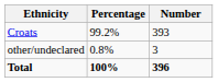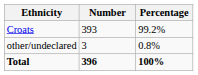 <table class="wikitable">
 <tr>
 <th width="100px">Ethnicity</th>
+<th width="80px">Number</th>
 <th width="80px">Percentage</th>
-<th width="80px">Number</th>
 </tr>
 <tr>
 <td><a href='#'>Croats</a></td>
+<td>393</td>
 <td>99.2%</td>
-<td>393</td>
 </tr>
 <tr>
 <td>other/undeclared</td>
+<td>3</td>
 <td>0.8%</td>
-<td>3</td>
 </tr>
 <tr>
 <td><strong>Total</strong></td>
+<td><strong>396</strong></td>
 <td><strong>100%</strong></td>
-<td><strong>396</strong></td>
 </tr>
 </table>
